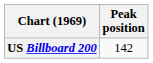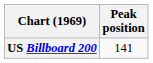 <table class="wikitable sortable plainrowheaders" style="text-align:center;">
 <tr>
 <th>Chart (1969)</th>
 <th>Peak<br>position</th>
 </tr>
 <tr>
 <th scope="row">US <em><a href='#'>Billboard 200</a></em></th>
-<td style="text-align:center;">142</td>
+<td style="text-align:center;">141</td>
 </tr>
 </table>
